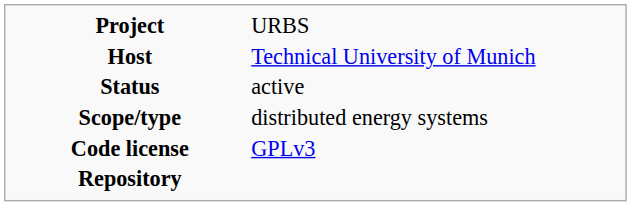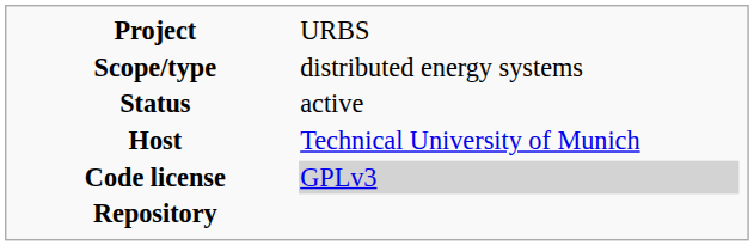 <table class="infobox" style="width: 28em">
 <tr>
 <th style="width: 35%">Project</th>
 <td style="width: 55%">URBS</td>
 </tr>
 <tr>
-<th>Host</th>
-<td><a href='#'>Technical University of Munich</a></td>
+<th>Scope/type</th>
+<td>distributed energy systems</td>
 </tr>
 <tr>
 <th>Status</th>
 <td>active</td>
 </tr>
 <tr>
-<th>Scope/type</th>
-<td>distributed energy systems</td>
+<th>Host</th>
+<td><a href='#'>Technical University of Munich</a></td>
 </tr>
 <tr>
 <th>Code license</th>
-<td><a href='#'>GPLv3</a></td>
+<td style="background: lightgrey;"><a href='#'>GPLv3</a></td>
 </tr>
 <tr>
 <th>Repository</th>
 <td></td>
 </tr>
 </table>
